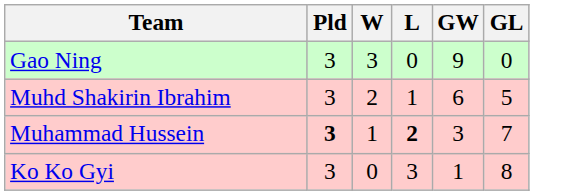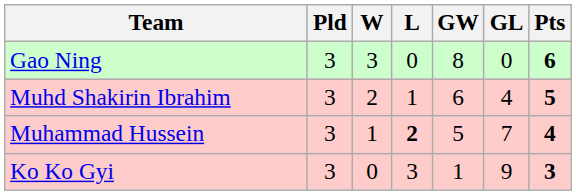 <table class="wikitable" style="text-align:center">
 <tr>
 <th width=200>Team</th>
 <th width=20>Pld</th>
 <th width=20>W</th>
 <th width=20>L</th>
 <th width=20>GW</th>
 <th width=20>GL</th>
+<th width=20>Pts</th>
 </tr>
 <tr bgcolor="ccffcc">
 <td style="text-align:left;"> <a href='#'>Gao Ning</a></td>
 <td>3</td>
 <td>3</td>
 <td>0</td>
-<td>9</td>
+<td>8</td>
 <td>0</td>
+<td><strong>6</strong></td>
 </tr>
 <tr bgcolor="ffcccc">
 <td style="text-align:left;"> <a href='#'>Muhd Shakirin Ibrahim</a></td>
 <td>3</td>
 <td>2</td>
 <td>1</td>
 <td>6</td>
-<td>5</td>
+<td>4</td>
+<td><strong>5</strong></td>
 </tr>
 <tr bgcolor="ffcccc">
 <td style="text-align:left;"> <a href='#'>Muhammad Hussein</a></td>
-<td><strong>3</strong></td>
+<td>3</td>
 <td>1</td>
 <td><strong>2</strong></td>
-<td>3</td>
+<td>5</td>
 <td>7</td>
+<td><strong>4</strong></td>
 </tr>
 <tr bgcolor="ffcccc">
 <td style="text-align:left;"> <a href='#'>Ko Ko Gyi</a></td>
 <td>3</td>
 <td>0</td>
 <td>3</td>
 <td>1</td>
-<td>8</td>
+<td>9</td>
+<td><strong>3</strong></td>
 </tr>
 </table>
